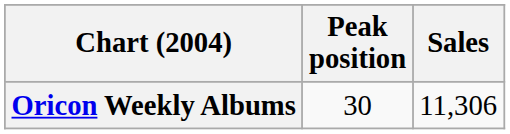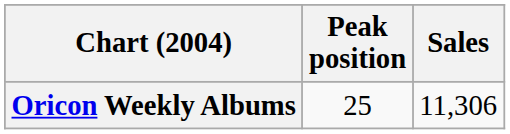 <table class="wikitable sortable plainrowheaders">
 <tr>
 <th scope="col">Chart (2004)</th>
 <th scope="col">Peak<br>position</th>
 <th scope="col">Sales</th>
 </tr>
 <tr>
 <th scope="row"><a href='#'>Oricon</a> Weekly Albums</th>
-<td align="center">30</td>
+<td align="center">25</td>
 <td align="center">11,306</td>
 </tr>
 </table>
